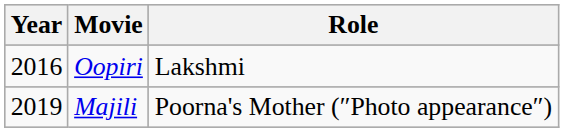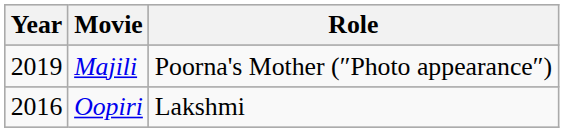 <table class="wikitable sortable">
 <tr>
 <th scope="col">Year</th>
 <th scope="col">Movie</th>
 <th scope="col">Role</th>
 </tr>
 <tr>
+<td>2019</td>
+<td><em><a href='#'>Majili</a></em></td>
+<td>Poorna's Mother (″Photo appearance″)</td>
+</tr>
+<tr>
 <td>2016</td>
 <td><em><a href='#'>Oopiri</a></em></td>
 <td>Lakshmi</td>
 </tr>
-<tr>
-<td>2019</td>
-<td><em><a href='#'>Majili</a></em></td>
-<td>Poorna's Mother (″Photo appearance″)</td>
-</tr>
 </table>
